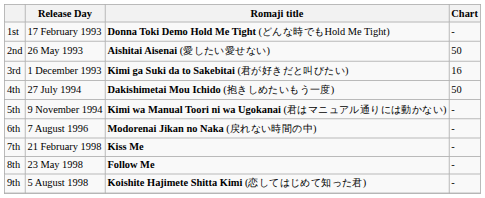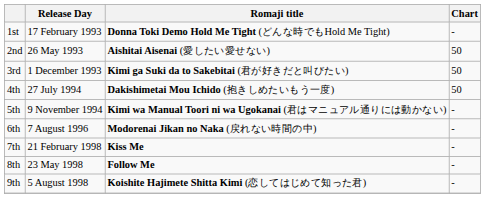 <table class=wikitable style="font-size:small">
 <tr>
 <th></th>
 <th>Release Day</th>
 <th>Romaji title</th>
 <th>Chart</th>
 </tr>
 <tr>
 <td>1st</td>
 <td>17 February 1993</td>
 <td><strong>Donna Toki Demo Hold Me Tight</strong> (どんな時でもHold Me Tight)</td>
 <td>-</td>
 </tr>
 <tr>
 <td>2nd</td>
 <td>26 May 1993</td>
 <td><strong>Aishitai Aisenai</strong> (愛したい愛せない)</td>
 <td>50</td>
 </tr>
 <tr>
 <td>3rd</td>
 <td>1 December 1993</td>
 <td><strong>Kimi ga Suki da to Sakebitai</strong> (君が好きだと叫びたい)</td>
-<td>16</td>
+<td>50</td>
 </tr>
 <tr>
 <td>4th</td>
 <td>27 July 1994</td>
 <td><strong>Dakishimetai Mou Ichido</strong> (抱きしめたいもう一度)</td>
 <td>50</td>
 </tr>
 <tr>
 <td>5th</td>
 <td>9 November 1994</td>
 <td><strong> Kimi wa Manual Toori ni wa Ugokanai</strong> (君はマニュアル通りには動かない)</td>
 <td>-</td>
 </tr>
 <tr>
 <td>6th</td>
 <td>7 August 1996</td>
 <td><strong>Modorenai Jikan no Naka</strong> (戻れない時間の中)</td>
 <td>-</td>
 </tr>
 <tr>
 <td>7th</td>
 <td>21 February 1998</td>
 <td><strong>Kiss Me</strong></td>
 <td>-</td>
 </tr>
 <tr>
 <td>8th</td>
 <td>23 May 1998</td>
 <td><strong>Follow Me</strong></td>
 <td>-</td>
 </tr>
 <tr>
 <td>9th</td>
 <td>5 August 1998</td>
 <td><strong>Koishite Hajimete Shitta Kimi</strong>  (恋してはじめて知った君)</td>
 <td>-</td>
 </tr>
 <tr>
 </tr>
 </table>
